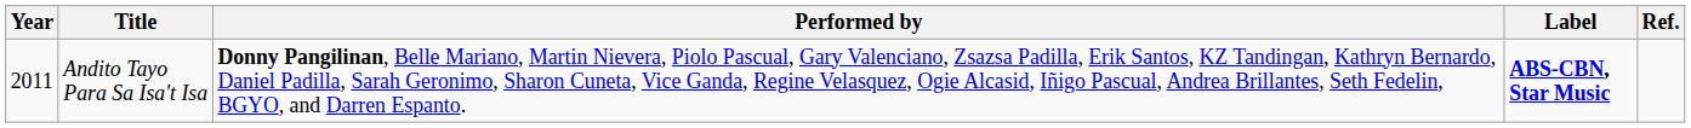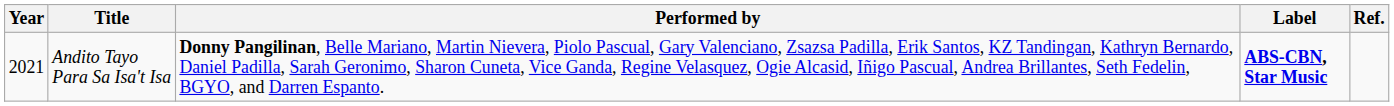 <table class="wikitable">
 <tr>
 <th>Year</th>
 <th>Title</th>
 <th>Performed by</th>
 <th>Label</th>
 <th>Ref.</th>
 </tr>
 <tr>
-<td>2011</td>
+<td>2021</td>
 <td><em>Andito Tayo Para Sa Isa't Isa</em></td>
 <td><strong>Donny Pangilinan</strong>, <a href='#'>Belle Mariano</a>, <a href='#'>Martin Nievera</a>, <a href='#'>Piolo Pascual</a>, <a href='#'>Gary Valenciano</a>, <a href='#'>Zsazsa Padilla</a>, <a href='#'>Erik Santos</a>, <a href='#'>KZ Tandingan</a>, <a href='#'>Kathryn Bernardo</a>, <a href='#'>Daniel Padilla</a>, <a href='#'>Sarah Geronimo</a>, <a href='#'>Sharon Cuneta</a>, <a href='#'>Vice Ganda</a>, <a href='#'>Regine Velasquez</a>, <a href='#'>Ogie Alcasid</a>, <a href='#'>Iñigo Pascual</a>, <a href='#'>Andrea Brillantes</a>, <a href='#'>Seth Fedelin</a>, <a href='#'>BGYO</a>, and <a href='#'>Darren Espanto</a>.</td>
 <td><strong><a href='#'>ABS-CBN</a>, <a href='#'>Star Music</a></strong></td>
 <td></td>
 </tr>
 </table>
